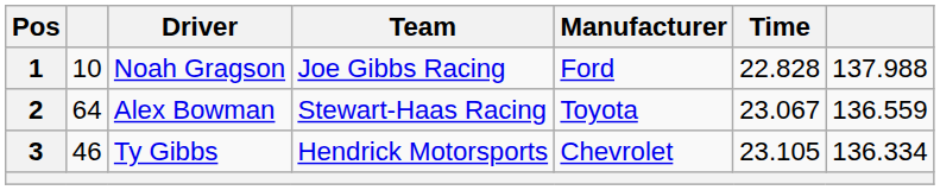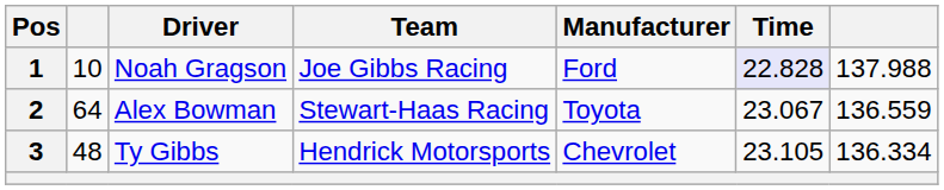 <table class="wikitable" style="font-size:95%">
 <tr>
 <th>Pos</th>
 <th></th>
 <th>Driver</th>
 <th>Team</th>
 <th>Manufacturer</th>
 <th>Time</th>
 <th></th>
 </tr>
 <tr>
 <th>1</th>
 <td>10</td>
 <td><a href='#'>Noah Gragson</a></td>
 <td><a href='#'>Joe Gibbs Racing</a></td>
 <td><a href='#'>Ford</a></td>
-<td>22.828</td>
+<td style="background: lavender;">22.828</td>
 <td>137.988</td>
 </tr>
 <tr>
 <th>2</th>
 <td>64</td>
 <td><a href='#'>Alex Bowman</a></td>
 <td><a href='#'>Stewart-Haas Racing</a></td>
 <td><a href='#'>Toyota</a></td>
 <td>23.067</td>
 <td>136.559</td>
 </tr>
 <tr>
 <th>3</th>
-<td>46</td>
+<td>48</td>
 <td><a href='#'>Ty Gibbs</a></td>
 <td><a href='#'>Hendrick Motorsports</a></td>
 <td><a href='#'>Chevrolet</a></td>
 <td>23.105</td>
 <td>136.334</td>
 </tr>
 <tr>
 <th colspan="7"></th>
 </tr>
 </table>
